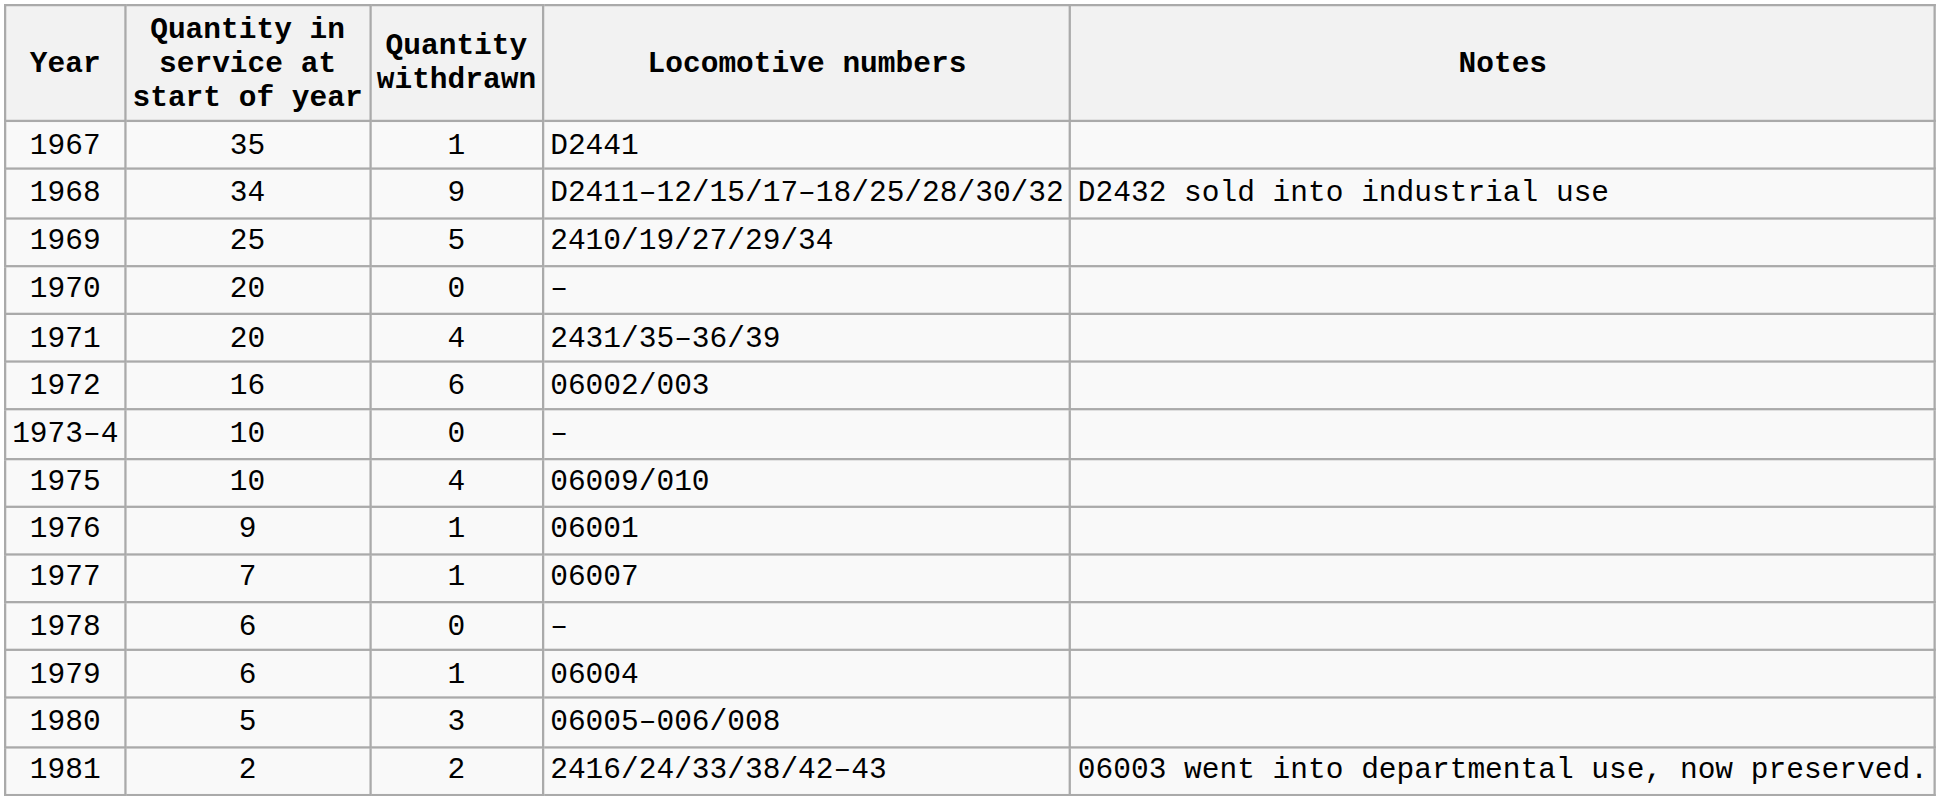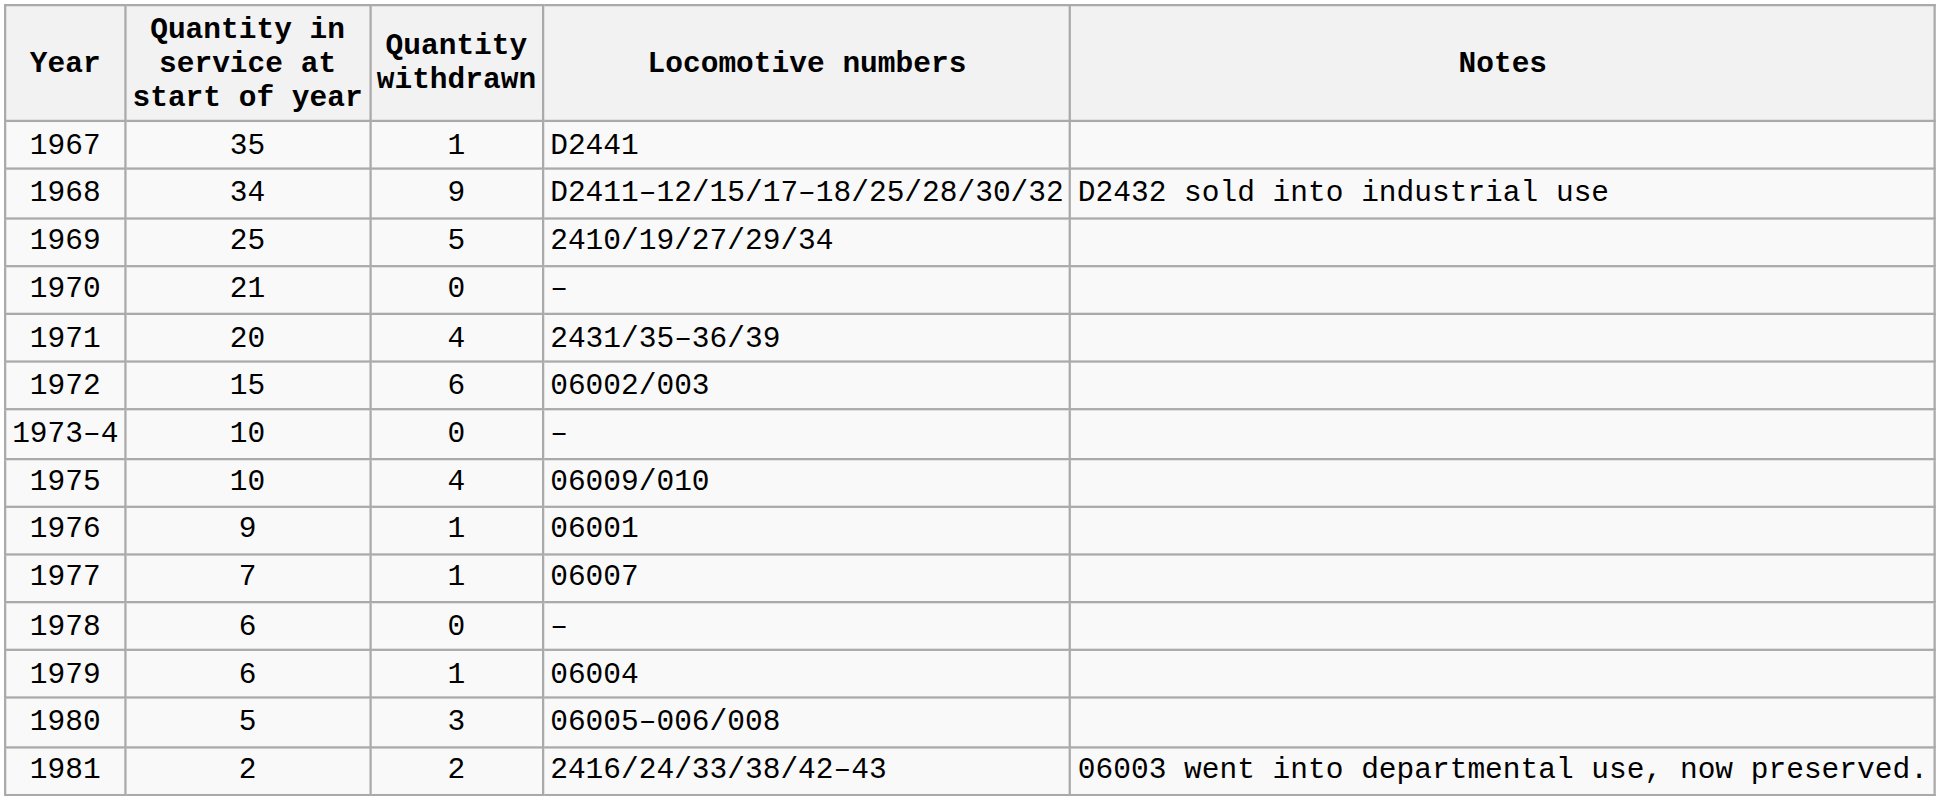 <table class="wikitable" style=text-align:center>
 <tr>
 <th>Year</th>
 <th>Quantity in<br>service at<br>start of year</th>
 <th>Quantity<br>withdrawn</th>
 <th>Locomotive numbers</th>
 <th>Notes</th>
 </tr>
 <tr>
 <td>1967</td>
 <td>35</td>
 <td>1</td>
 <td align=left>D2441</td>
 <td align=left></td>
 </tr>
 <tr>
 <td>1968</td>
 <td>34</td>
 <td>9</td>
 <td align=left>D2411–12/15/17–18/25/28/30/32</td>
 <td align=left>D2432 sold into industrial use</td>
 </tr>
 <tr>
 <td>1969</td>
 <td>25</td>
 <td>5</td>
 <td align=left>2410/19/27/29/34</td>
 <td align=left></td>
 </tr>
 <tr>
 <td>1970</td>
-<td>20</td>
+<td>21</td>
 <td>0</td>
 <td align=left>–</td>
 <td align=left></td>
 </tr>
 <tr>
 <td>1971</td>
 <td>20</td>
 <td>4</td>
 <td align=left>2431/35–36/39</td>
 <td align=left></td>
 </tr>
 <tr>
 <td>1972</td>
-<td>16</td>
+<td>15</td>
 <td>6</td>
 <td align=left>06002/003</td>
 <td align=left></td>
 </tr>
 <tr>
 <td>1973–4</td>
 <td>10</td>
 <td>0</td>
 <td align=left>–</td>
 <td align=left></td>
 </tr>
 <tr>
 <td>1975</td>
 <td>10</td>
 <td>4</td>
 <td align=left>06009/010</td>
 <td style="text-align:left;"></td>
 </tr>
 <tr>
 <td>1976</td>
 <td>9</td>
 <td>1</td>
 <td align=left>06001</td>
 <td style="text-align:left;"></td>
 </tr>
 <tr>
 <td>1977</td>
 <td>7</td>
 <td>1</td>
 <td align=left>06007</td>
 <td style="text-align:left;"></td>
 </tr>
 <tr>
 <td>1978</td>
 <td>6</td>
 <td>0</td>
 <td align=left>–</td>
 <td align=left></td>
 </tr>
 <tr>
 <td>1979</td>
 <td>6</td>
 <td>1</td>
 <td align=left>06004</td>
 <td aling="left"></td>
 </tr>
 <tr>
 <td>1980</td>
 <td>5</td>
 <td>3</td>
 <td align=left>06005–006/008</td>
 <td style="text-align:left;"></td>
 </tr>
 <tr>
 <td>1981</td>
 <td>2</td>
 <td>2</td>
 <td align=left>2416/24/33/38/42–43</td>
 <td style="text-align:left;">06003 went into departmental use, now preserved.</td>
 </tr>
 </table>
